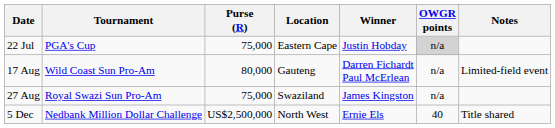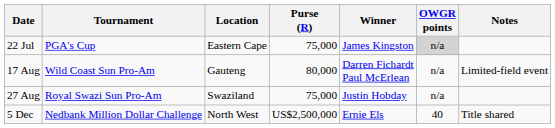 <table class="wikitable" style="font-size:95%">
 <tr>
 <th>Date</th>
 <th>Tournament</th>
+<th>Location</th>
 <th>Purse<br>(<a href='#'>R</a>)</th>
-<th>Location</th>
 <th>Winner</th>
 <th><a href='#'>OWGR</a><br>points</th>
 <th>Notes</th>
 </tr>
 <tr>
 <td>22 Jul</td>
 <td><a href='#'>PGA's Cup</a></td>
+<td>Eastern Cape</td>
 <td align=right>75,000</td>
-<td>Eastern Cape</td>
-<td> <a href='#'>Justin Hobday</a></td>
+<td> <a href='#'>James Kingston</a></td>
 <td align=center style="background: lightgrey;">n/a</td>
 <td></td>
 </tr>
 <tr>
 <td>17 Aug</td>
 <td><a href='#'>Wild Coast Sun Pro-Am</a></td>
+<td>Gauteng</td>
 <td align=right>80,000</td>
-<td>Gauteng</td>
 <td> <a href='#'>Darren Fichardt</a><br> <a href='#'>Paul McErlean</a></td>
 <td align=center>n/a</td>
 <td>Limited-field event</td>
 </tr>
 <tr>
 <td>27 Aug</td>
 <td><a href='#'>Royal Swazi Sun Pro-Am</a></td>
+<td>Swaziland</td>
 <td align=right>75,000</td>
-<td>Swaziland</td>
-<td> <a href='#'>James Kingston</a></td>
+<td> <a href='#'>Justin Hobday</a></td>
 <td align=center>n/a</td>
 <td></td>
 </tr>
 <tr>
 <td>5 Dec</td>
 <td><a href='#'>Nedbank Million Dollar Challenge</a></td>
+<td>North West</td>
 <td align=right>US$2,500,000</td>
-<td>North West</td>
 <td> <a href='#'>Ernie Els</a></td>
 <td align=center>40</td>
 <td>Title shared</td>
 </tr>
 </table>
